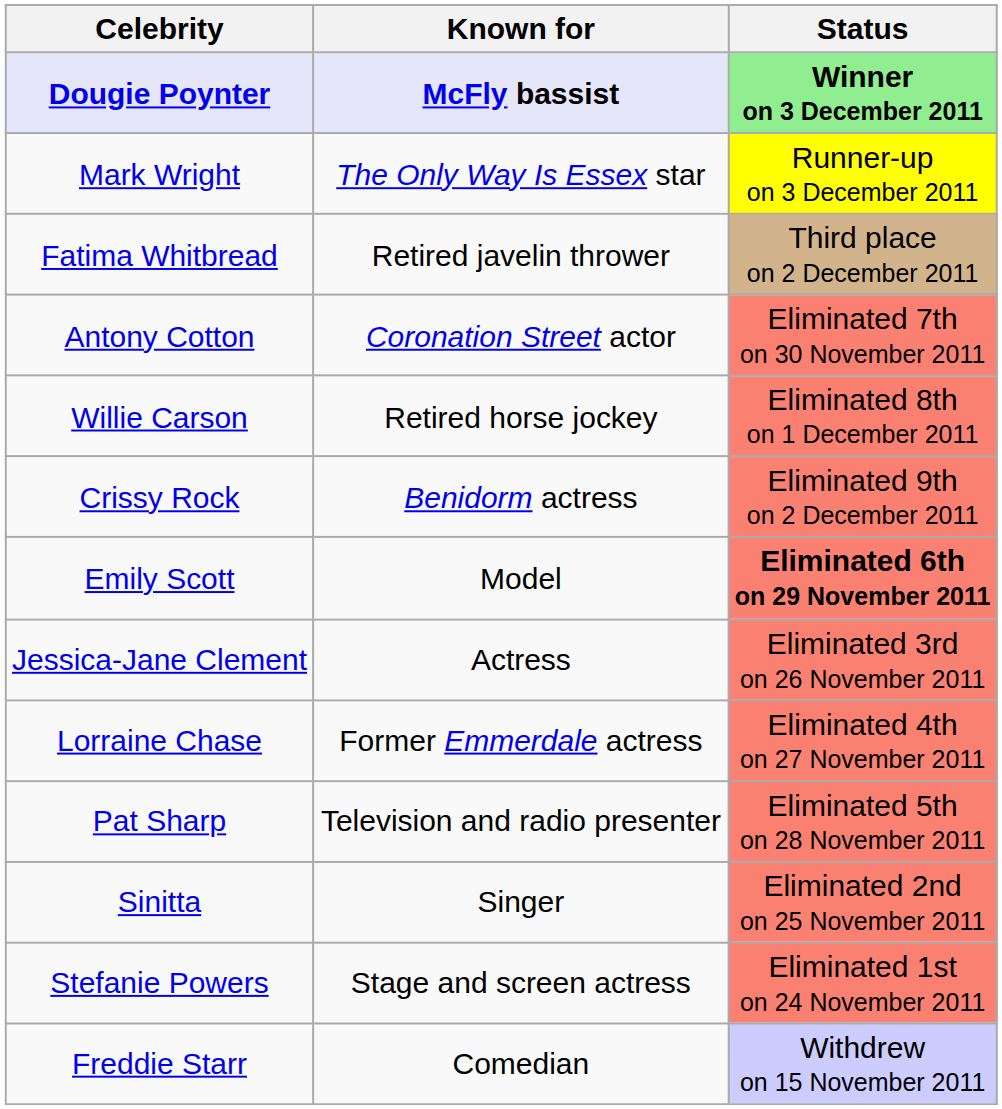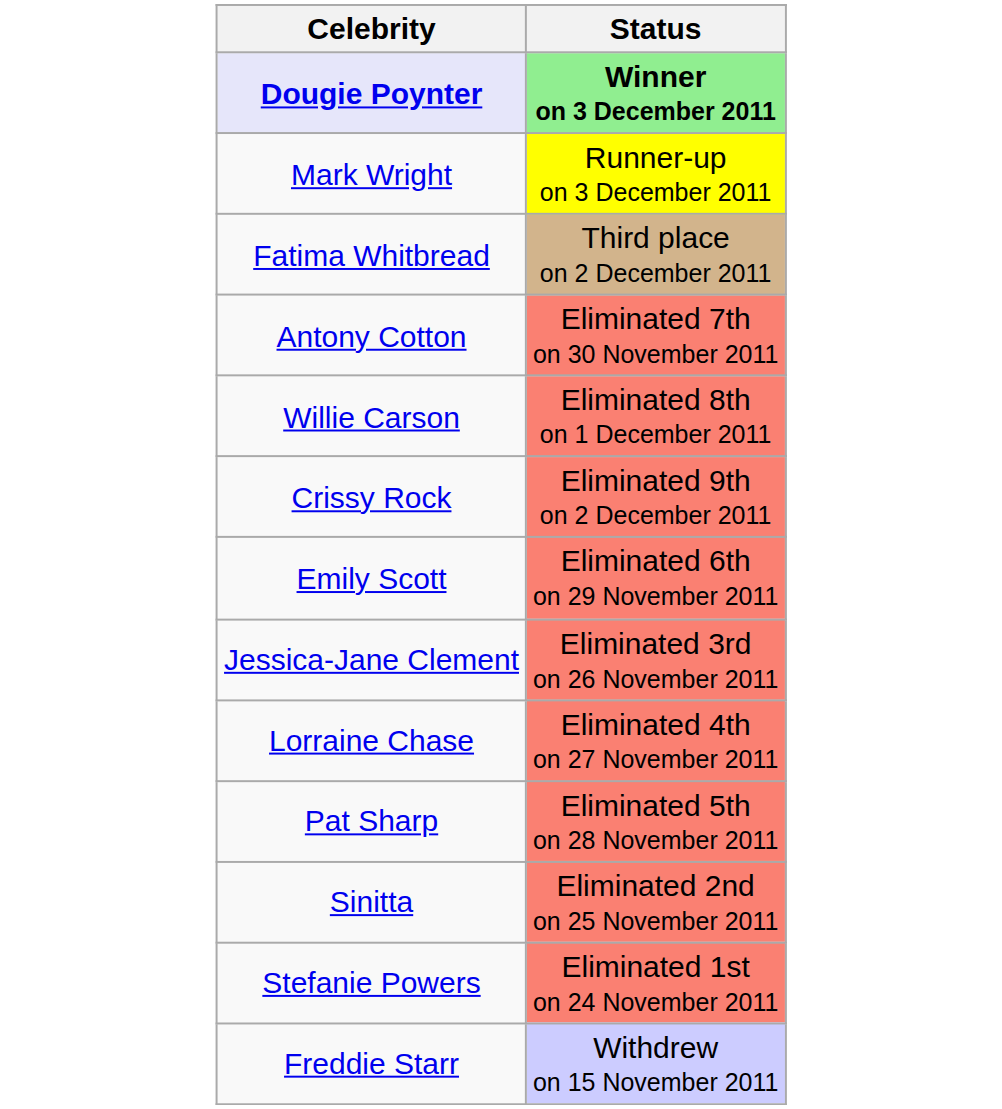 <table class=wikitable sortable" style="text-align: center; white-space:nowrap; margin:auto; font-size:95.2%;">
 <tr>
 <th scope="col">Celebrity</th>
-<th scope="col">Known for</th>
 <th scope="col">Status</th>
 </tr>
 <tr>
 <td style=background:lavender;><strong><a href='#'>Dougie Poynter</a></strong></td>
-<td style=background:lavender;><strong><a href='#'>McFly</a> bassist</strong></td>
 <td style="background:lightgreen;"><strong>Winner</strong><br><small><strong>on 3 December 2011</strong></small></td>
 </tr>
 <tr>
 <td><a href='#'>Mark Wright</a></td>
-<td><em><a href='#'>The Only Way Is Essex</a></em> star</td>
 <td style=background:yellow>Runner-up<br><small>on 3 December 2011</small></td>
 </tr>
 <tr>
 <td><a href='#'>Fatima Whitbread</a></td>
-<td>Retired javelin thrower</td>
 <td style=background:tan>Third place<br><small>on 2 December 2011</small></td>
 </tr>
 <tr>
 <td><a href='#'>Antony Cotton</a></td>
-<td><em><a href='#'>Coronation Street</a></em> actor</td>
 <td style=background:salmon>Eliminated 7th<br><small>on 30 November 2011</small></td>
 </tr>
 <tr>
 <td><a href='#'>Willie Carson</a></td>
-<td>Retired horse jockey</td>
 <td style=background:salmon>Eliminated 8th<br><small>on 1 December 2011</small></td>
 </tr>
 <tr>
 <td><a href='#'>Crissy Rock</a></td>
-<td><em><a href='#'>Benidorm</a></em> actress</td>
 <td style=background:salmon>Eliminated 9th<br><small>on 2 December 2011</small></td>
 </tr>
 <tr>
 <td><a href='#'>Emily Scott</a></td>
-<td>Model</td>
-<td style=background:salmon><strong>Eliminated 6th<br><small>on 29 November 2011</small></strong></td>
+<td style=background:salmon>Eliminated 6th<br><small>on 29 November 2011</small></td>
 </tr>
 <tr>
 <td><a href='#'>Jessica-Jane Clement</a></td>
-<td>Actress</td>
 <td style=background:salmon>Eliminated 3rd<br><small>on 26 November 2011</small></td>
 </tr>
 <tr>
 <td><a href='#'>Lorraine Chase</a></td>
-<td>Former <em><a href='#'>Emmerdale</a></em> actress</td>
 <td style=background:salmon>Eliminated 4th<br><small>on 27 November 2011</small></td>
 </tr>
 <tr>
 <td><a href='#'>Pat Sharp</a></td>
-<td>Television and radio presenter</td>
 <td style=background:salmon>Eliminated 5th<br><small>on 28 November 2011</small></td>
 </tr>
 <tr>
 <td><a href='#'>Sinitta</a></td>
-<td>Singer</td>
 <td style=background:salmon>Eliminated 2nd<br><small>on 25 November 2011</small></td>
 </tr>
 <tr>
 <td><a href='#'>Stefanie Powers</a></td>
-<td>Stage and screen actress</td>
 <td style=background:salmon>Eliminated 1st<br><small>on 24 November 2011</small></td>
 </tr>
 <tr>
 <td><a href='#'>Freddie Starr</a></td>
-<td>Comedian</td>
 <td style="background:#ccf;">Withdrew<br><small>on 15 November 2011</small></td>
 </tr>
 </table>
